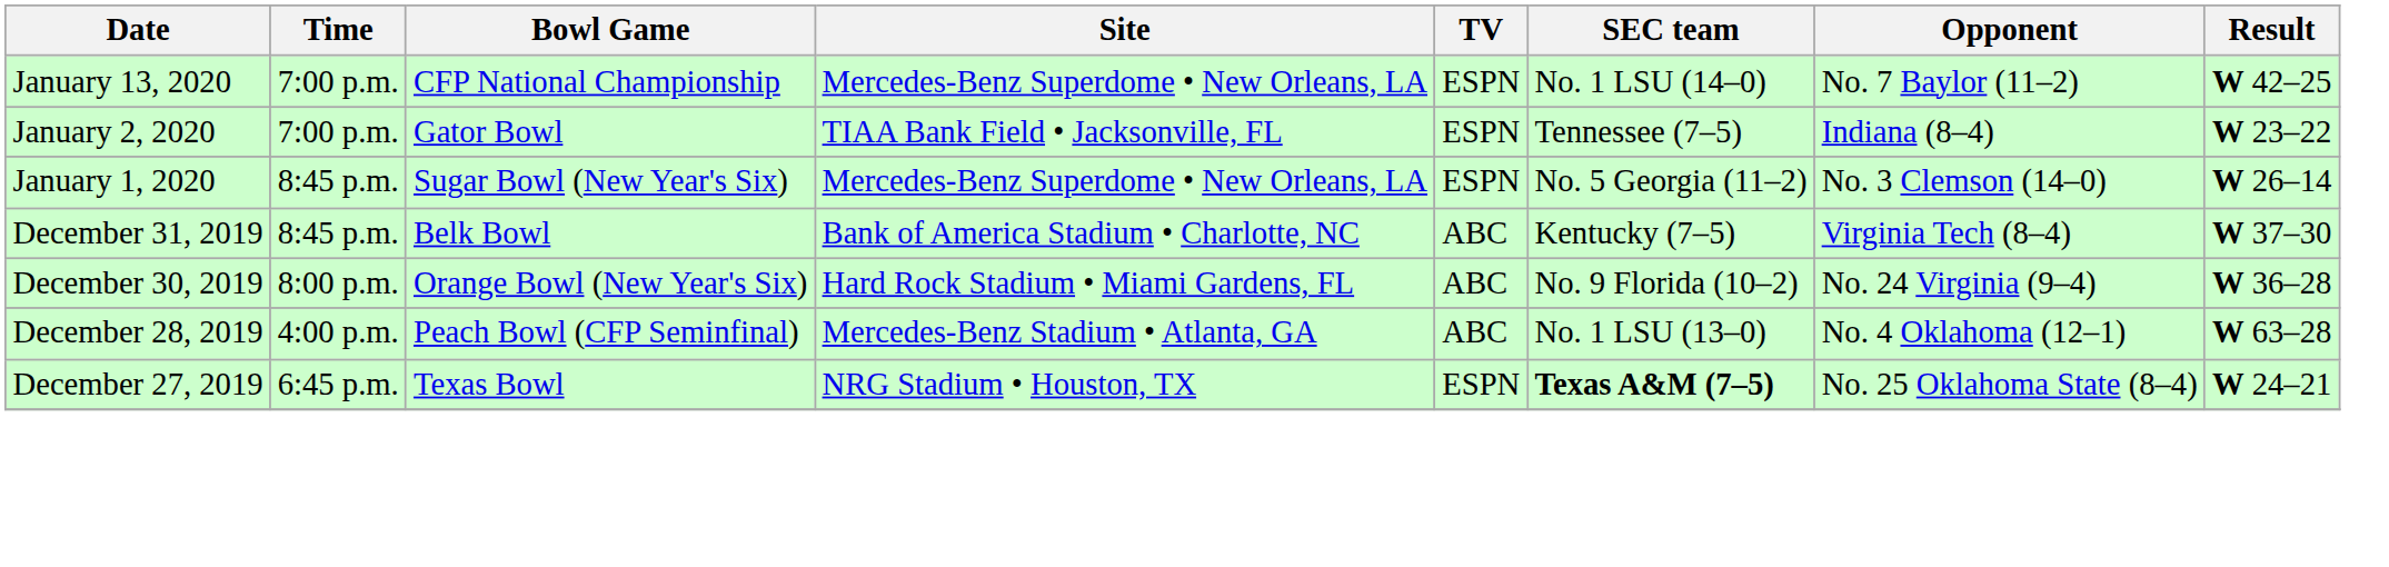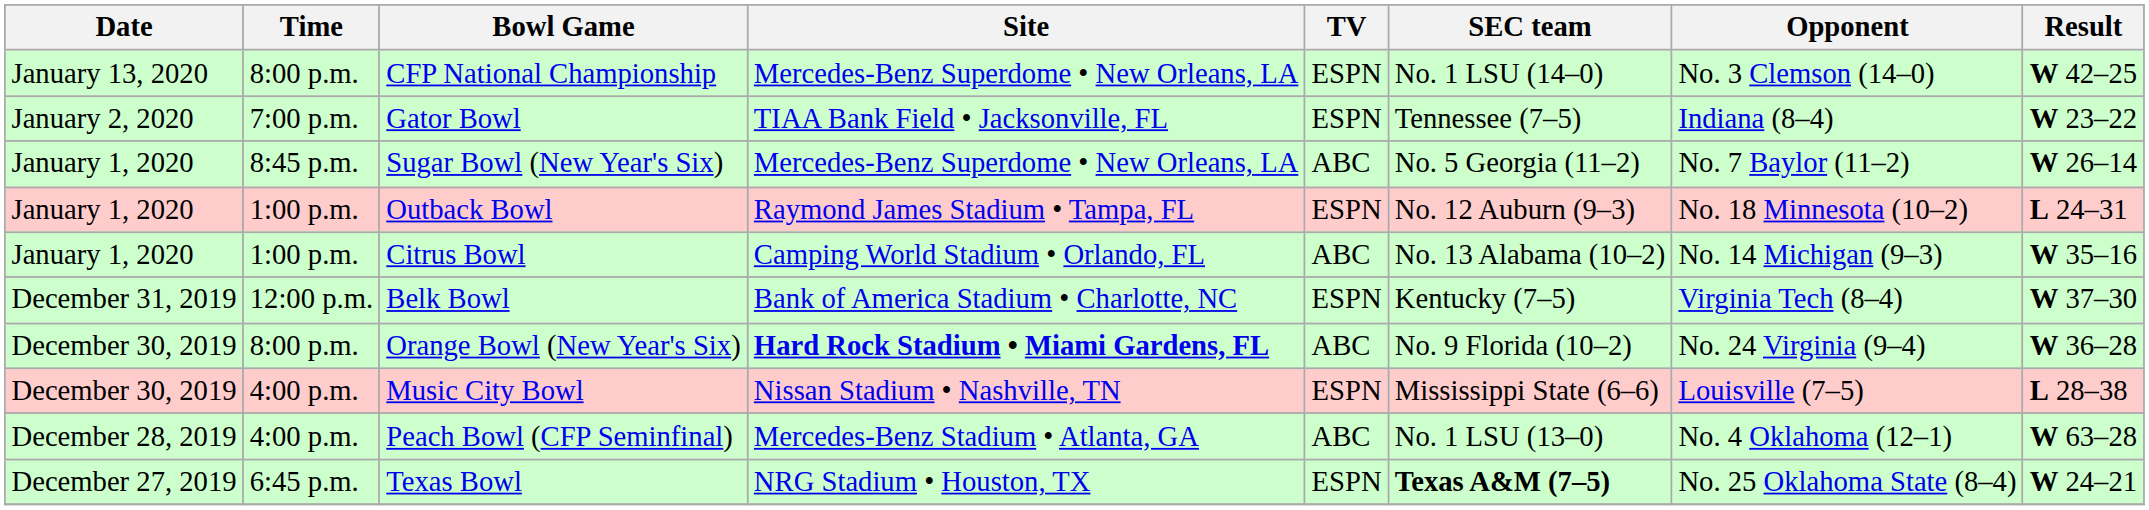 <table class="wikitable">
 <tr>
 <th>Date</th>
 <th>Time</th>
 <th>Bowl Game</th>
 <th>Site</th>
 <th>TV</th>
 <th>SEC team</th>
 <th>Opponent</th>
 <th>Result</th>
 </tr>
 <tr bgcolor=ccffcc>
 <td>January 13, 2020</td>
-<td>7:00 p.m.</td>
+<td>8:00 p.m.</td>
 <td><a href='#'>CFP National Championship</a></td>
 <td><a href='#'>Mercedes-Benz Superdome</a> • <a href='#'>New Orleans, LA</a></td>
 <td>ESPN</td>
 <td>No. 1 LSU (14–0)</td>
-<td>No. 7 <a href='#'>Baylor</a> (11–2)</td>
+<td>No. 3 <a href='#'>Clemson</a> (14–0)</td>
 <td><strong>W</strong> 42–25</td>
 </tr>
 <tr bgcolor=ccffcc>
 <td>January 2, 2020</td>
 <td>7:00 p.m.</td>
 <td><a href='#'>Gator Bowl</a></td>
 <td><a href='#'>TIAA Bank Field</a> • <a href='#'>Jacksonville, FL</a></td>
 <td>ESPN</td>
 <td>Tennessee (7–5)</td>
 <td><a href='#'>Indiana</a> (8–4)</td>
 <td><strong>W</strong> 23–22</td>
 </tr>
 <tr bgcolor=ccffcc>
 <td>January 1, 2020</td>
 <td>8:45 p.m.</td>
 <td><a href='#'>Sugar Bowl</a> (<a href='#'>New Year's Six</a>)</td>
 <td><a href='#'>Mercedes-Benz Superdome</a> • <a href='#'>New Orleans, LA</a></td>
+<td>ABC</td>
+<td>No. 5 Georgia (11–2)</td>
+<td>No. 7 <a href='#'>Baylor</a> (11–2)</td>
+<td><strong>W</strong> 26–14</td>
+</tr>
+<tr bgcolor=ffcccc>
+<td>January 1, 2020</td>
+<td>1:00 p.m.</td>
+<td><a href='#'>Outback Bowl</a></td>
+<td><a href='#'>Raymond James Stadium</a> • <a href='#'>Tampa, FL</a></td>
 <td>ESPN</td>
-<td>No. 5 Georgia (11–2)</td>
-<td>No. 3 <a href='#'>Clemson</a> (14–0)</td>
-<td><strong>W</strong> 26–14</td>
+<td>No. 12 Auburn (9–3)</td>
+<td>No. 18 <a href='#'>Minnesota</a> (10–2)</td>
+<td><strong>L</strong> 24–31</td>
+</tr>
+<tr bgcolor=ccffcc>
+<td>January 1, 2020</td>
+<td>1:00 p.m.</td>
+<td><a href='#'>Citrus Bowl</a></td>
+<td><a href='#'>Camping World Stadium</a> • <a href='#'>Orlando, FL</a></td>
+<td>ABC</td>
+<td>No. 13 Alabama (10–2)</td>
+<td>No. 14 <a href='#'>Michigan</a> (9–3)</td>
+<td><strong>W</strong> 35–16</td>
 </tr>
 <tr bgcolor=ccffcc>
 <td>December 31, 2019</td>
-<td>8:45 p.m.</td>
+<td>12:00 p.m.</td>
 <td><a href='#'>Belk Bowl</a></td>
 <td><a href='#'>Bank of America Stadium</a> • <a href='#'>Charlotte, NC</a></td>
-<td>ABC</td>
+<td>ESPN</td>
 <td>Kentucky (7–5)</td>
 <td><a href='#'>Virginia Tech</a> (8–4)</td>
 <td><strong>W</strong> 37–30</td>
 </tr>
 <tr bgcolor=ccffcc>
 <td>December 30, 2019</td>
 <td>8:00 p.m.</td>
 <td><a href='#'>Orange Bowl</a> (<a href='#'>New Year's Six</a>)</td>
-<td><a href='#'>Hard Rock Stadium</a> • <a href='#'>Miami Gardens, FL</a></td>
+<td><strong><a href='#'>Hard Rock Stadium</a> • <a href='#'>Miami Gardens, FL</a></strong></td>
 <td>ABC</td>
 <td>No. 9 Florida (10–2)</td>
 <td>No. 24 <a href='#'>Virginia</a> (9–4)</td>
 <td><strong>W</strong> 36–28</td>
+</tr>
+<tr bgcolor=ffcccc>
+<td>December 30, 2019</td>
+<td>4:00 p.m.</td>
+<td><a href='#'>Music City Bowl</a></td>
+<td><a href='#'>Nissan Stadium</a> • <a href='#'>Nashville, TN</a></td>
+<td>ESPN</td>
+<td>Mississippi State (6–6)</td>
+<td><a href='#'>Louisville</a> (7–5)</td>
+<td><strong>L</strong> 28–38</td>
 </tr>
 <tr bgcolor=ccffcc>
 <td>December 28, 2019</td>
 <td>4:00 p.m.</td>
 <td><a href='#'>Peach Bowl</a> (<a href='#'>CFP Seminfinal</a>)</td>
 <td><a href='#'>Mercedes-Benz Stadium</a> • <a href='#'>Atlanta, GA</a></td>
 <td>ABC</td>
 <td>No. 1 LSU (13–0)</td>
 <td>No. 4 <a href='#'>Oklahoma</a> (12–1)</td>
 <td><strong>W</strong> 63–28</td>
 </tr>
 <tr bgcolor=ccffcc>
 <td>December 27, 2019</td>
 <td>6:45 p.m.</td>
 <td><a href='#'>Texas Bowl</a></td>
 <td><a href='#'>NRG Stadium</a> • <a href='#'>Houston, TX</a></td>
 <td>ESPN</td>
 <td><strong>Texas A&M (7–5)</strong></td>
 <td>No. 25 <a href='#'>Oklahoma State</a> (8–4)</td>
 <td><strong>W</strong> 24–21</td>
 </tr>
 <tr>
 </tr>
 </table>
